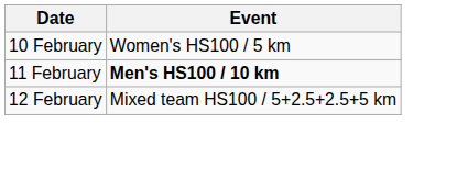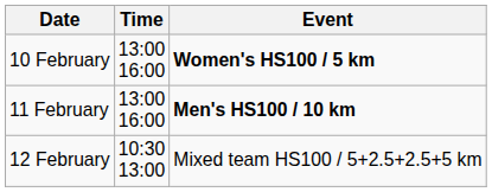 <table class="wikitable">
 <tr>
 <th>Date</th>
+<th>Time</th>
 <th>Event</th>
 </tr>
 <tr>
 <td>10 February</td>
-<td>Women's HS100 / 5 km</td>
+<td>13:00<br>16:00</td>
+<td><strong>Women's HS100 / 5 km</strong></td>
 </tr>
 <tr>
 <td>11 February</td>
+<td>13:00<br>16:00</td>
 <td><strong>Men's HS100 / 10 km</strong></td>
 </tr>
 <tr>
 <td>12 February</td>
+<td>10:30<br>13:00</td>
 <td>Mixed team HS100 / 5+2.5+2.5+5 km</td>
 </tr>
 </table>
